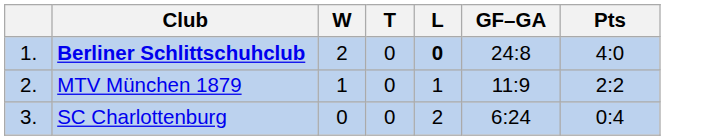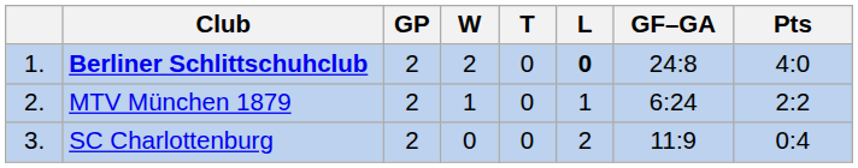 <table class="wikitable">
 <tr>
 <th width="30"></th>
 <th width="200">Club</th>
+<th width="30">GP</th>
 <th width="30">W</th>
 <th width="30">T</th>
 <th width="30">L</th>
 <th width="70">GF–GA</th>
 <th width="70">Pts</th>
 </tr>
 <tr bgcolor="#BCD2EE" align="center">
 <td>1.</td>
 <td align="left"><strong><a href='#'>Berliner Schlittschuhclub</a></strong></td>
 <td>2</td>
+<td>2</td>
 <td>0</td>
 <td><strong>0</strong></td>
 <td>24:8</td>
 <td>4:0</td>
 </tr>
 <tr bgcolor=#BCD2EE align="center">
 <td>2.</td>
 <td align="left"><a href='#'>MTV München 1879</a></td>
+<td>2</td>
 <td>1</td>
 <td>0</td>
 <td>1</td>
-<td>11:9</td>
+<td>6:24</td>
 <td>2:2</td>
 </tr>
 <tr bgcolor=#BCD2EE align="center">
 <td>3.</td>
 <td align="left"><a href='#'>SC Charlottenburg</a></td>
+<td>2</td>
 <td>0</td>
 <td>0</td>
 <td>2</td>
-<td>6:24</td>
+<td>11:9</td>
 <td>0:4</td>
 </tr>
 </table>
